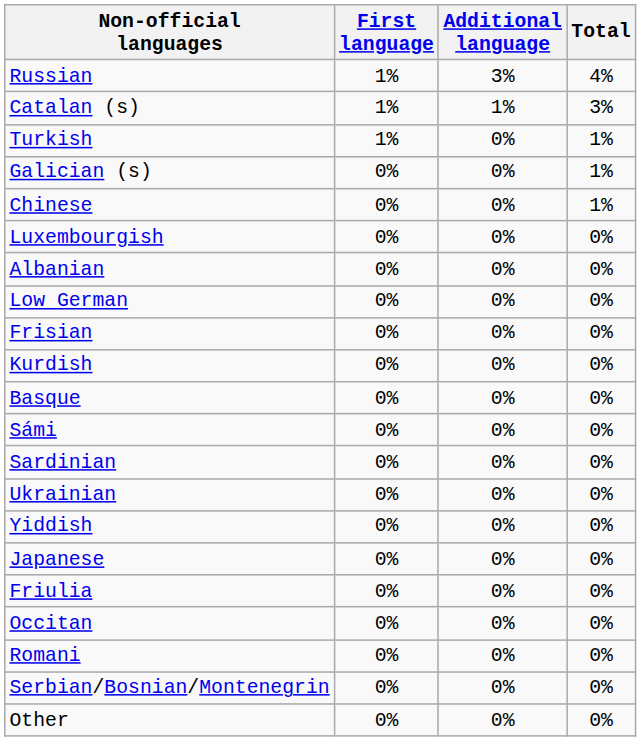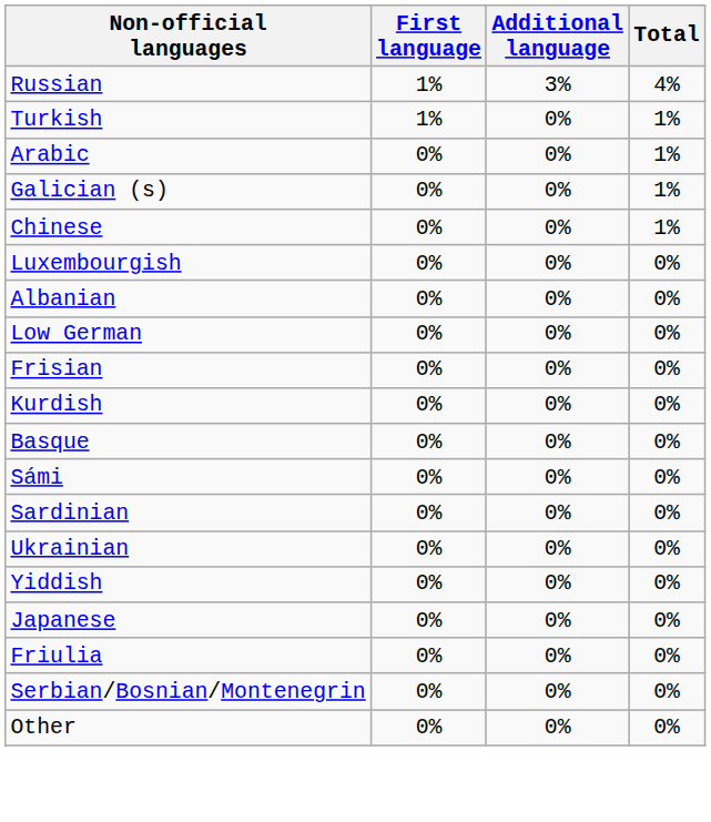 <table class="wikitable sortable" style="text-align:center;">
 <tr>
 <th>Non-official<br>languages</th>
 <th><a href='#'>First <br>language</a></th>
 <th><a href='#'>Additional<br>language</a></th>
 <th>Total</th>
 </tr>
 <tr>
 <td style="text-align:left;"><a href='#'>Russian</a></td>
 <td>1%</td>
 <td>3%</td>
 <td>4%</td>
 </tr>
 <tr>
-<td style="text-align:left;"><a href='#'>Catalan</a> (s)</td>
+<td style="text-align:left;"><a href='#'>Turkish</a></td>
 <td>1%</td>
+<td>0%</td>
 <td>1%</td>
-<td>3%</td>
 </tr>
 <tr>
-<td style="text-align:left;"><a href='#'>Turkish</a></td>
-<td>1%</td>
+<td style="text-align:left;"><a href='#'>Arabic</a></td>
+<td>0%</td>
 <td>0%</td>
 <td>1%</td>
 </tr>
 <tr>
 <td style="text-align:left;"><a href='#'>Galician</a> (s)</td>
 <td>0%</td>
 <td>0%</td>
 <td>1%</td>
 </tr>
 <tr>
 <td style="text-align:left;"><a href='#'>Chinese</a></td>
 <td>0%</td>
 <td>0%</td>
 <td>1%</td>
 </tr>
 <tr>
 <td style="text-align:left;"><a href='#'>Luxembourgish</a></td>
 <td>0%</td>
 <td>0%</td>
 <td>0%</td>
 </tr>
 <tr>
 <td style="text-align:left;"><a href='#'>Albanian</a></td>
 <td>0%</td>
 <td>0%</td>
 <td>0%</td>
 </tr>
 <tr>
 <td style="text-align:left;"><a href='#'>Low German</a></td>
 <td>0%</td>
 <td>0%</td>
 <td>0%</td>
 </tr>
 <tr>
 <td style="text-align:left;"><a href='#'>Frisian</a></td>
 <td>0%</td>
 <td>0%</td>
 <td>0%</td>
 </tr>
 <tr>
 <td style="text-align:left;"><a href='#'>Kurdish</a></td>
 <td>0%</td>
 <td>0%</td>
 <td>0%</td>
 </tr>
 <tr>
 <td style="text-align:left;"><a href='#'>Basque</a></td>
 <td>0%</td>
 <td>0%</td>
 <td>0%</td>
 </tr>
 <tr>
 <td style="text-align:left;"><a href='#'>Sámi</a></td>
 <td>0%</td>
 <td>0%</td>
 <td>0%</td>
 </tr>
 <tr>
 <td style="text-align:left;"><a href='#'>Sardinian</a></td>
 <td>0%</td>
 <td>0%</td>
 <td>0%</td>
 </tr>
 <tr>
 <td style="text-align:left;"><a href='#'>Ukrainian</a></td>
 <td>0%</td>
 <td>0%</td>
 <td>0%</td>
 </tr>
 <tr>
 <td style="text-align:left;"><a href='#'>Yiddish</a></td>
 <td>0%</td>
 <td>0%</td>
 <td>0%</td>
 </tr>
 <tr>
 <td style="text-align:left;"><a href='#'>Japanese</a></td>
 <td>0%</td>
 <td>0%</td>
 <td>0%</td>
 </tr>
 <tr>
 <td style="text-align:left;"><a href='#'>Friulia</a></td>
 <td>0%</td>
 <td>0%</td>
 <td>0%</td>
 </tr>
 <tr>
-<td style="text-align:left;"><a href='#'>Occitan</a></td>
-<td>0%</td>
-<td>0%</td>
-<td>0%</td>
-</tr>
-<tr>
-<td style="text-align:left;"><a href='#'>Romani</a></td>
-<td>0%</td>
-<td>0%</td>
-<td>0%</td>
-</tr>
-<tr>
 <td style="text-align:left;"><a href='#'>Serbian</a>/<a href='#'>Bosnian</a>/<a href='#'>Montenegrin</a></td>
 <td>0%</td>
 <td>0%</td>
 <td>0%</td>
 </tr>
 <tr>
 <td style="text-align:left;">Other</td>
 <td>0%</td>
 <td>0%</td>
 <td>0%</td>
 </tr>
 </table>
